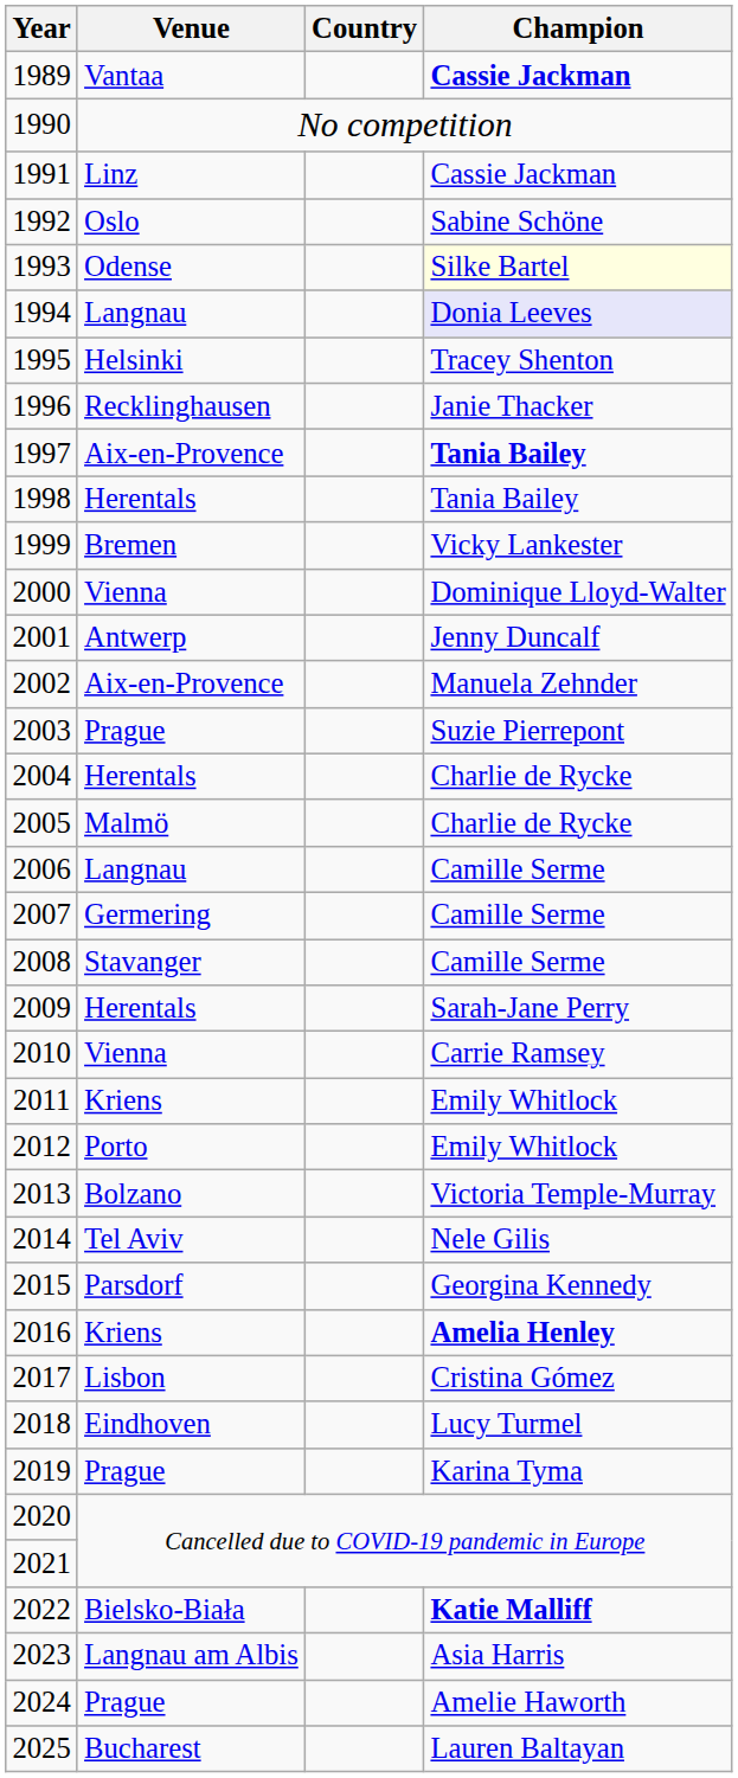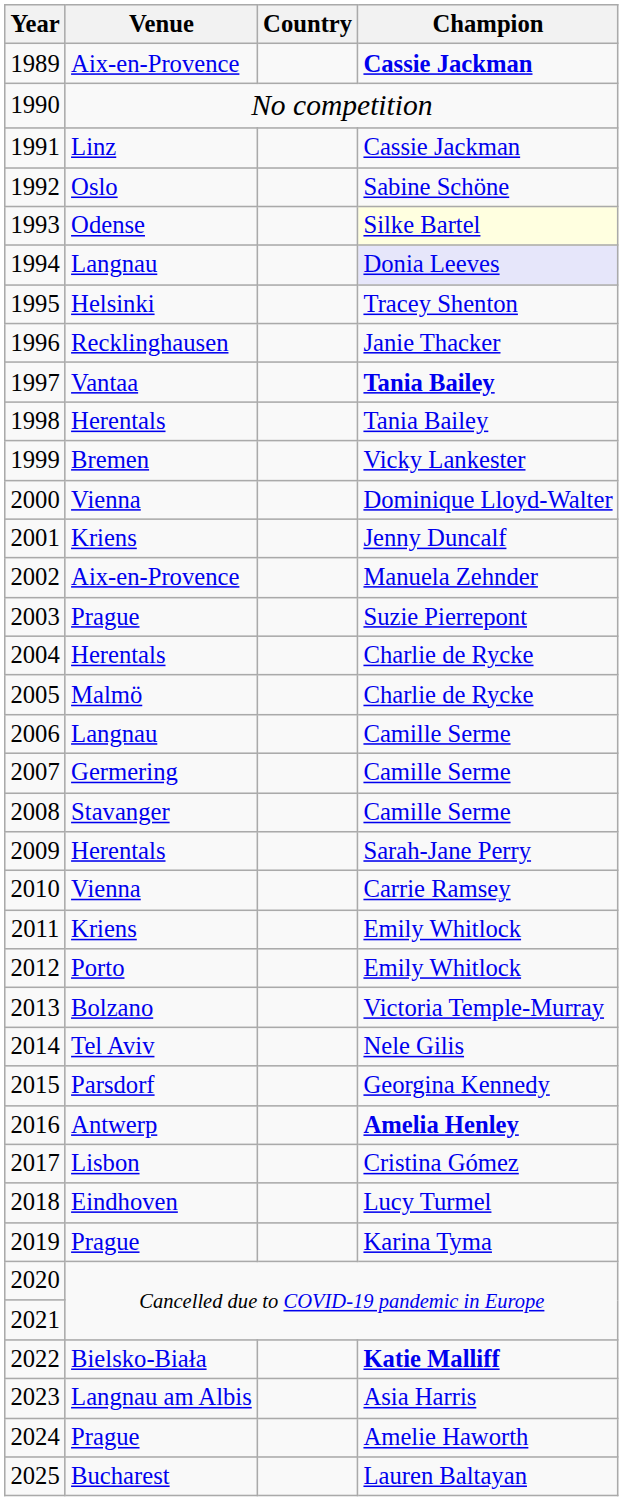 <table class="sortable wikitable">
 <tr>
 <th>Year</th>
 <th>Venue</th>
 <th>Country</th>
 <th>Champion</th>
 </tr>
 <tr>
 <td align=center>1989</td>
-<td> <a href='#'>Vantaa</a></td>
+<td> <a href='#'>Aix-en-Provence</a></td>
 <td></td>
 <td><strong><a href='#'>Cassie Jackman</a></strong></td>
 </tr>
 <tr>
 <td align=center>1990</td>
 <td rowspan="1" colspan="3" align="center"><span><big><em>No competition</em></big></span></td>
 </tr>
 <tr>
 <td align=center>1991</td>
 <td> <a href='#'>Linz</a></td>
 <td></td>
 <td><a href='#'>Cassie Jackman</a></td>
 </tr>
 <tr>
 <td align=center>1992</td>
 <td> <a href='#'>Oslo</a></td>
 <td></td>
 <td><a href='#'>Sabine Schöne</a></td>
 </tr>
 <tr>
 <td align=center>1993</td>
 <td> <a href='#'>Odense</a></td>
 <td></td>
 <td style="background: lightyellow;"><a href='#'>Silke Bartel</a></td>
 </tr>
 <tr>
 <td align=center>1994</td>
 <td> <a href='#'>Langnau</a></td>
 <td></td>
 <td style="background: lavender;"><a href='#'>Donia Leeves</a></td>
 </tr>
 <tr>
 <td align=center>1995</td>
 <td> <a href='#'>Helsinki</a></td>
 <td></td>
 <td><a href='#'>Tracey Shenton</a></td>
 </tr>
 <tr>
 <td align=center>1996</td>
 <td> <a href='#'>Recklinghausen</a></td>
 <td></td>
 <td><a href='#'>Janie Thacker</a></td>
 </tr>
 <tr>
 <td align=center>1997</td>
-<td> <a href='#'>Aix-en-Provence</a></td>
+<td> <a href='#'>Vantaa</a></td>
 <td></td>
 <td><strong><a href='#'>Tania Bailey</a></strong></td>
 </tr>
 <tr>
 <td align=center>1998</td>
 <td> <a href='#'>Herentals</a></td>
 <td></td>
 <td><a href='#'>Tania Bailey</a></td>
 </tr>
 <tr>
 <td align=center>1999</td>
 <td> <a href='#'>Bremen</a></td>
 <td></td>
 <td><a href='#'>Vicky Lankester</a></td>
 </tr>
 <tr>
 <td align=center>2000</td>
 <td> <a href='#'>Vienna</a></td>
 <td></td>
 <td><a href='#'>Dominique Lloyd-Walter</a></td>
 </tr>
 <tr>
 <td align=center>2001</td>
-<td> <a href='#'>Antwerp</a></td>
+<td> <a href='#'>Kriens</a></td>
 <td></td>
 <td><a href='#'>Jenny Duncalf</a></td>
 </tr>
 <tr>
 <td align=center>2002</td>
 <td> <a href='#'>Aix-en-Provence</a></td>
 <td></td>
 <td><a href='#'>Manuela Zehnder</a></td>
 </tr>
 <tr>
 <td align=center>2003</td>
 <td> <a href='#'>Prague</a></td>
 <td></td>
 <td><a href='#'>Suzie Pierrepont</a></td>
 </tr>
 <tr>
 <td align=center>2004</td>
 <td> <a href='#'>Herentals</a></td>
 <td></td>
 <td><a href='#'>Charlie de Rycke</a></td>
 </tr>
 <tr>
 <td align=center>2005</td>
 <td> <a href='#'>Malmö</a></td>
 <td></td>
 <td><a href='#'>Charlie de Rycke</a></td>
 </tr>
 <tr>
 <td align=center>2006</td>
 <td> <a href='#'>Langnau</a></td>
 <td></td>
 <td><a href='#'>Camille Serme</a></td>
 </tr>
 <tr>
 <td align=center>2007</td>
 <td> <a href='#'>Germering</a></td>
 <td></td>
 <td><a href='#'>Camille Serme</a></td>
 </tr>
 <tr>
 <td align=center>2008</td>
 <td> <a href='#'>Stavanger</a></td>
 <td></td>
 <td><a href='#'>Camille Serme</a></td>
 </tr>
 <tr>
 <td align=center>2009</td>
 <td> <a href='#'>Herentals</a></td>
 <td></td>
 <td><a href='#'>Sarah-Jane Perry</a></td>
 </tr>
 <tr>
 <td align=center>2010</td>
 <td> <a href='#'>Vienna</a></td>
 <td></td>
 <td><a href='#'>Carrie Ramsey</a></td>
 </tr>
 <tr>
 <td align=center>2011</td>
 <td> <a href='#'>Kriens</a></td>
 <td></td>
 <td><a href='#'>Emily Whitlock</a></td>
 </tr>
 <tr>
 <td align=center>2012</td>
 <td> <a href='#'>Porto</a></td>
 <td></td>
 <td><a href='#'>Emily Whitlock</a></td>
 </tr>
 <tr>
 <td align=center>2013</td>
 <td> <a href='#'>Bolzano</a></td>
 <td></td>
 <td><a href='#'>Victoria Temple-Murray</a></td>
 </tr>
 <tr>
 <td align=center>2014</td>
 <td> <a href='#'>Tel Aviv</a></td>
 <td></td>
 <td><a href='#'>Nele Gilis</a></td>
 </tr>
 <tr>
 <td align=center>2015</td>
 <td> <a href='#'>Parsdorf</a></td>
 <td></td>
 <td><a href='#'>Georgina Kennedy</a></td>
 </tr>
 <tr>
 <td align=center>2016</td>
-<td> <a href='#'>Kriens</a></td>
+<td> <a href='#'>Antwerp</a></td>
 <td></td>
 <td><strong><a href='#'>Amelia Henley</a></strong></td>
 </tr>
 <tr>
 <td align=center>2017</td>
 <td> <a href='#'>Lisbon</a></td>
 <td></td>
 <td><a href='#'>Cristina Gómez</a></td>
 </tr>
 <tr>
 <td align=center>2018</td>
 <td> <a href='#'>Eindhoven</a></td>
 <td></td>
 <td><a href='#'>Lucy Turmel</a></td>
 </tr>
 <tr>
 <td align=center>2019</td>
 <td> <a href='#'>Prague</a></td>
 <td></td>
 <td><a href='#'>Karina Tyma</a></td>
 </tr>
 <tr>
 <td align=center>2020</td>
 <td rowspan=2 colspan=4 align="center"><em><small>Cancelled due to <a href='#'>COVID-19 pandemic in Europe</a></small></em></td>
 </tr>
 <tr>
 <td align=center>2021</td>
 </tr>
 <tr>
 <td align=center>2022</td>
 <td> <a href='#'>Bielsko-Biała</a></td>
 <td></td>
 <td><strong><a href='#'>Katie Malliff</a></strong></td>
 </tr>
 <tr>
 <td align=center>2023</td>
 <td> <a href='#'>Langnau am Albis</a></td>
 <td></td>
 <td><a href='#'>Asia Harris</a></td>
 </tr>
 <tr>
 <td align=center>2024</td>
 <td> <a href='#'>Prague</a></td>
 <td></td>
 <td><a href='#'>Amelie Haworth</a></td>
 </tr>
 <tr>
 <td align=center>2025</td>
 <td> <a href='#'>Bucharest</a></td>
 <td></td>
 <td><a href='#'>Lauren Baltayan</a></td>
 </tr>
 </table>
